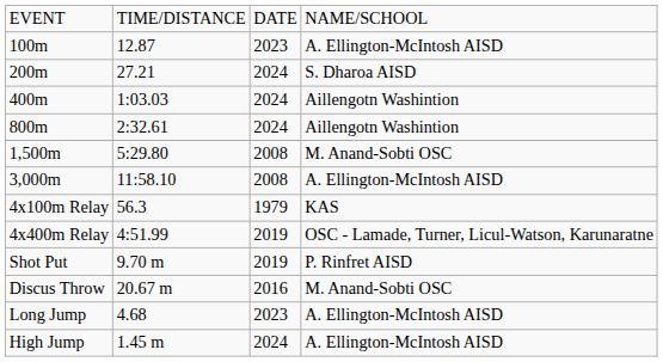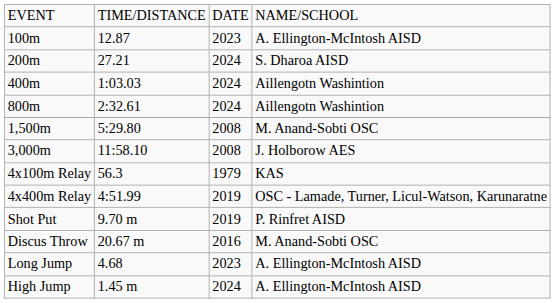 <table class="wikitable">
 <tr>
 <td>EVENT</td>
 <td>TIME/DISTANCE</td>
 <td>DATE</td>
 <td>NAME/SCHOOL</td>
 </tr>
 <tr>
 <td>100m</td>
 <td>12.87</td>
 <td>2023</td>
 <td>A. Ellington-McIntosh AISD</td>
 </tr>
 <tr>
 <td>200m</td>
 <td>27.21</td>
 <td>2024</td>
 <td>S. Dharoa AISD</td>
 </tr>
 <tr>
 <td>400m</td>
 <td>1:03.03</td>
 <td>2024</td>
 <td>Aillengotn Washintion</td>
 </tr>
 <tr>
 <td>800m</td>
 <td>2:32.61</td>
 <td>2024</td>
 <td>Aillengotn Washintion</td>
 </tr>
 <tr>
 </tr>
 <tr>
 <td>1,500m</td>
 <td>5:29.80</td>
 <td>2008</td>
 <td>M. Anand-Sobti OSC</td>
 </tr>
 <tr>
 <td>3,000m</td>
 <td>11:58.10</td>
 <td>2008</td>
-<td>A. Ellington-McIntosh AISD</td>
+<td>J. Holborow AES</td>
 </tr>
 <tr>
 <td>4x100m Relay</td>
 <td>56.3</td>
 <td>1979</td>
 <td>KAS</td>
 </tr>
 <tr>
 <td>4x400m Relay</td>
 <td>4:51.99</td>
 <td>2019</td>
 <td>OSC - Lamade, Turner, Licul-Watson, Karunaratne</td>
 </tr>
 <tr>
 <td>Shot Put</td>
 <td>9.70 m</td>
 <td>2019</td>
 <td>P. Rinfret AISD</td>
 </tr>
 <tr>
 <td>Discus Throw</td>
 <td>20.67 m</td>
 <td>2016</td>
 <td>M. Anand-Sobti OSC</td>
 </tr>
 <tr>
 <td>Long Jump</td>
 <td>4.68</td>
 <td>2023</td>
 <td>A. Ellington-McIntosh AISD</td>
 </tr>
 <tr>
 <td>High Jump</td>
 <td>1.45 m</td>
 <td>2024</td>
 <td>A. Ellington-McIntosh AISD</td>
 </tr>
 </table>
